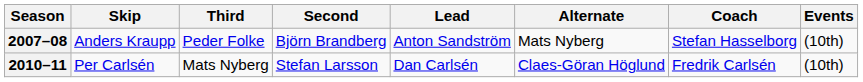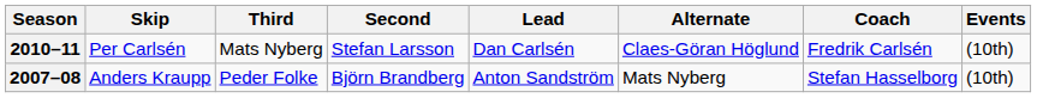 <table class="wikitable">
 <tr>
 <th scope="col">Season</th>
 <th scope="col">Skip</th>
 <th scope="col">Third</th>
 <th scope="col">Second</th>
 <th scope="col">Lead</th>
 <th scope="col">Alternate</th>
 <th scope="col">Coach</th>
 <th scope="col">Events</th>
 </tr>
 <tr>
+<th scope="row">2010–11</th>
+<td><a href='#'>Per Carlsén</a></td>
+<td>Mats Nyberg</td>
+<td><a href='#'>Stefan Larsson</a></td>
+<td><a href='#'>Dan Carlsén</a></td>
+<td><a href='#'>Claes-Göran Höglund</a></td>
+<td><a href='#'>Fredrik Carlsén</a></td>
+<td> (10th)</td>
+</tr>
+<tr>
 <th scope="row">2007–08</th>
 <td><a href='#'>Anders Kraupp</a></td>
 <td><a href='#'>Peder Folke</a></td>
 <td><a href='#'>Björn Brandberg</a></td>
 <td><a href='#'>Anton Sandström</a></td>
 <td>Mats Nyberg</td>
 <td><a href='#'>Stefan Hasselborg</a></td>
 <td> (10th)</td>
 </tr>
-<tr>
-<th scope="row">2010–11</th>
-<td><a href='#'>Per Carlsén</a></td>
-<td>Mats Nyberg</td>
-<td><a href='#'>Stefan Larsson</a></td>
-<td><a href='#'>Dan Carlsén</a></td>
-<td><a href='#'>Claes-Göran Höglund</a></td>
-<td><a href='#'>Fredrik Carlsén</a></td>
-<td> (10th)</td>
-</tr>
 </table>
